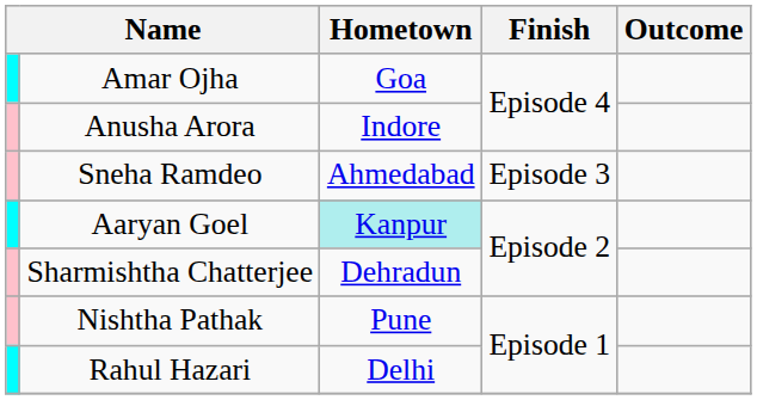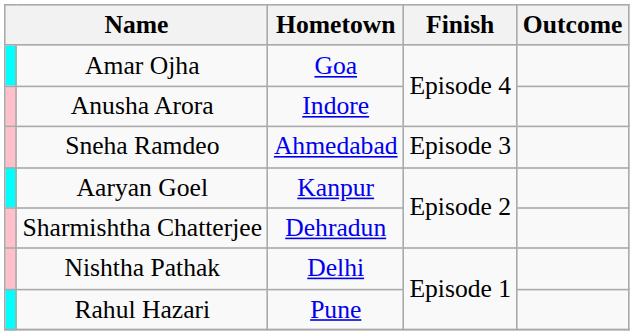 <table class="wikitable sortable" style="font-size:100%; text-align: center;">
 <tr>
 <th colspan="2">Name</th>
 <th>Hometown</th>
 <th>Finish</th>
 <th>Outcome</th>
 </tr>
 <tr>
 <td bgcolor=cyan></td>
 <td>Amar Ojha</td>
 <td><a href='#'>Goa</a></td>
 <td rowspan="2">Episode 4</td>
 <td></td>
 </tr>
 <tr>
 <td bgcolor=pink></td>
 <td>Anusha Arora</td>
 <td><a href='#'>Indore</a></td>
 <td></td>
 </tr>
 <tr>
 <td bgcolor="pink"></td>
 <td>Sneha Ramdeo</td>
 <td><a href='#'>Ahmedabad</a></td>
 <td>Episode 3</td>
 <td></td>
 </tr>
 <tr>
 <td bgcolor="cyan"></td>
 <td>Aaryan Goel</td>
-<td style="background: paleturquoise;"><a href='#'>Kanpur</a></td>
+<td><a href='#'>Kanpur</a></td>
 <td rowspan="2">Episode 2</td>
 <td></td>
 </tr>
 <tr>
 <td bgcolor="pink"></td>
 <td>Sharmishtha Chatterjee</td>
 <td><a href='#'>Dehradun</a></td>
 <td></td>
 </tr>
 <tr>
 <td bgcolor="pink"></td>
 <td>Nishtha Pathak</td>
-<td><a href='#'>Pune</a></td>
+<td><a href='#'>Delhi</a></td>
 <td rowspan="2">Episode 1</td>
 <td></td>
 </tr>
 <tr>
 <td bgcolor="cyan"></td>
 <td>Rahul Hazari</td>
-<td><a href='#'>Delhi</a></td>
+<td><a href='#'>Pune</a></td>
 <td></td>
 </tr>
 <tr>
 </tr>
 </table>
